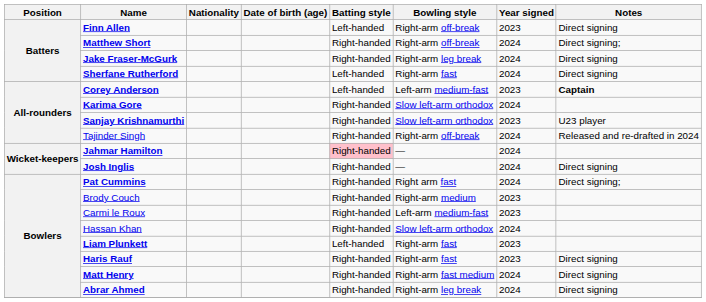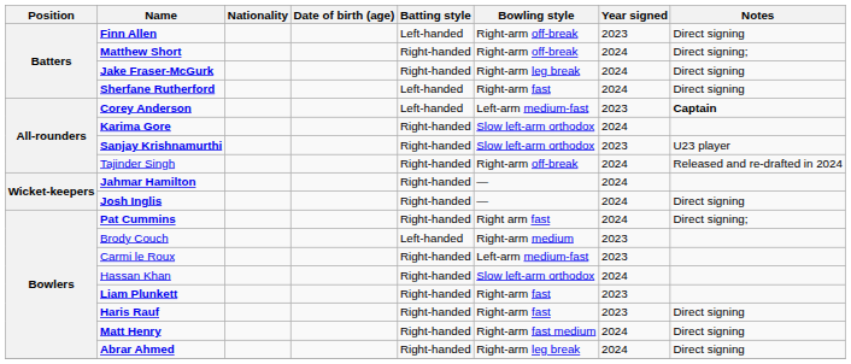 <table class="wikitable" style="font-size:85%;">
 <tr>
 <th scope="col">Position</th>
 <th scope="col">Name</th>
 <th scope="col">Nationality</th>
 <th scope="col">Date of birth (age)</th>
 <th scope="col">Batting style</th>
 <th scope="col">Bowling style</th>
 <th scope="col">Year signed</th>
 <th scope="col">Notes</th>
 </tr>
 <tr>
 <th rowspan="4" style="background: #DCDCDC text-align=center;">Batters</th>
 <td scope="row"><strong><a href='#'>Finn Allen</a></strong></td>
 <td></td>
 <td></td>
 <td>Left-handed</td>
 <td>Right-arm <a href='#'>off-break</a></td>
 <td>2023</td>
 <td>Direct signing</td>
 </tr>
 <tr>
 <td scope="row"><strong><a href='#'>Matthew Short</a></strong></td>
 <td></td>
 <td></td>
 <td>Right-handed</td>
 <td>Right-arm <a href='#'>off-break</a></td>
 <td>2024</td>
 <td>Direct signing;</td>
 </tr>
 <tr>
 <td scope="row"><strong><a href='#'>Jake Fraser-McGurk</a></strong></td>
 <td></td>
 <td></td>
 <td>Right-handed</td>
 <td>Right-arm <a href='#'>leg break</a></td>
 <td>2024</td>
 <td>Direct signing</td>
 </tr>
 <tr>
 <td><strong><a href='#'>Sherfane Rutherford</a></strong></td>
 <td></td>
 <td></td>
 <td>Left-handed</td>
 <td>Right-arm <a href='#'>fast</a></td>
 <td>2024</td>
 <td>Direct signing</td>
 </tr>
 <tr>
 <th rowspan="4" style="background: #DCDCDC text-align=center;">All-rounders</th>
 <td scope="row"><strong><a href='#'>Corey Anderson</a></strong></td>
 <td></td>
 <td></td>
 <td>Left-handed</td>
 <td>Left-arm <a href='#'>medium-fast</a></td>
 <td>2023</td>
 <td><strong>Captain</strong></td>
 </tr>
 <tr>
 <td scope="row"><strong><a href='#'>Karima Gore</a></strong></td>
 <td></td>
 <td></td>
 <td>Right-handed</td>
 <td><a href='#'>Slow left-arm orthodox</a></td>
 <td>2024</td>
 <td></td>
 </tr>
 <tr>
 <td scope="row"><strong><a href='#'>Sanjay Krishnamurthi</a></strong></td>
 <td></td>
 <td></td>
 <td>Right-handed</td>
 <td><a href='#'>Slow left-arm orthodox</a></td>
 <td>2023</td>
 <td>U23 player</td>
 </tr>
 <tr>
 <td scope="row"><a href='#'>Tajinder Singh</a></td>
 <td></td>
 <td></td>
 <td>Right-handed</td>
 <td>Right-arm <a href='#'>off-break</a></td>
 <td>2024</td>
 <td>Released and re-drafted in 2024</td>
 </tr>
 <tr>
 <th rowspan="2" style="background: #DCDCDC text-align=center;">Wicket-keepers</th>
 <td scope="row"><strong><a href='#'>Jahmar Hamilton</a></strong></td>
 <td></td>
 <td></td>
-<td style="background: pink;">Right-handed</td>
+<td>Right-handed</td>
 <td>—</td>
 <td>2024</td>
 <td></td>
 </tr>
 <tr>
 <td scope="row"><strong><a href='#'>Josh Inglis</a></strong></td>
 <td></td>
 <td></td>
 <td>Right-handed</td>
 <td>—</td>
 <td>2024</td>
 <td>Direct signing</td>
 </tr>
 <tr>
 <th rowspan="8" style="background: #DCDCDC text-align=center;">Bowlers</th>
 <td><strong><a href='#'>Pat Cummins</a></strong></td>
 <td></td>
 <td></td>
 <td>Right-handed</td>
 <td>Right arm <a href='#'>fast</a></td>
 <td>2024</td>
 <td>Direct signing;</td>
 </tr>
 <tr>
 <td scope="row"><a href='#'>Brody Couch</a></td>
 <td></td>
 <td></td>
-<td>Right-handed</td>
+<td>Left-handed</td>
 <td>Right-arm <a href='#'>medium</a></td>
 <td>2023</td>
 <td></td>
 </tr>
 <tr>
 <td scope="row"><a href='#'>Carmi le Roux</a></td>
 <td></td>
 <td></td>
 <td>Right-handed</td>
 <td>Left-arm <a href='#'>medium-fast</a></td>
 <td>2023</td>
 <td></td>
 </tr>
 <tr>
 <td scope="row"><a href='#'>Hassan Khan</a></td>
 <td></td>
 <td></td>
 <td>Right-handed</td>
 <td><a href='#'>Slow left-arm orthodox</a></td>
 <td>2024</td>
 <td></td>
 </tr>
 <tr>
 <td scope="row"><strong><a href='#'>Liam Plunkett</a></strong></td>
 <td></td>
 <td></td>
-<td>Left-handed</td>
+<td>Right-handed</td>
 <td>Right-arm <a href='#'>fast</a></td>
 <td>2023</td>
 <td></td>
 </tr>
 <tr>
 <td scope="row"><strong><a href='#'>Haris Rauf</a></strong></td>
 <td></td>
 <td></td>
 <td>Right-handed</td>
 <td>Right-arm <a href='#'>fast</a></td>
 <td>2023</td>
 <td>Direct signing</td>
 </tr>
 <tr>
 <td scope="row"><strong><a href='#'>Matt Henry</a></strong></td>
 <td></td>
 <td></td>
 <td>Right-handed</td>
 <td>Right-arm <a href='#'>fast medium</a></td>
 <td>2024</td>
 <td>Direct signing</td>
 </tr>
 <tr>
 <td><strong><a href='#'>Abrar Ahmed</a></strong></td>
 <td></td>
 <td></td>
 <td>Right-handed</td>
 <td>Right-arm <a href='#'>leg break</a></td>
 <td>2024</td>
 <td>Direct signing</td>
 </tr>
 <tr>
 </tr>
 </table>
